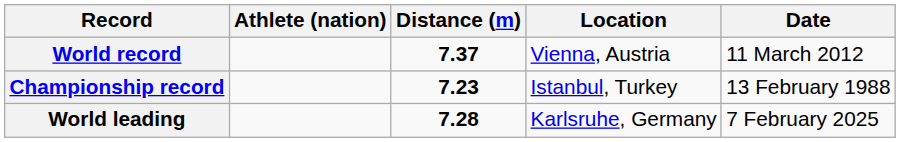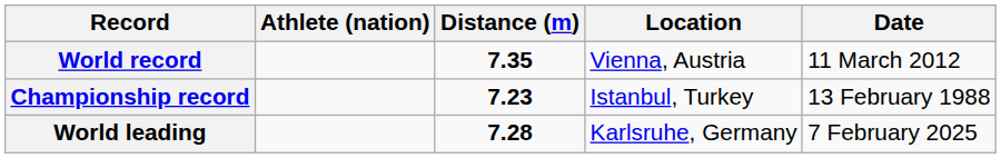 <table class="wikitable">
 <tr>
 <th scope="col">Record</th>
 <th scope="col">Athlete (nation)</th>
 <th scope="col">Distance (<a href='#'>m</a>)</th>
 <th scope="col">Location</th>
 <th scope="col">Date</th>
 </tr>
 <tr>
 <th scope="row"><a href='#'>World record</a></th>
 <td></td>
-<td align="center"><strong>7.37</strong></td>
+<td align="center"><strong>7.35</strong></td>
 <td><a href='#'>Vienna</a>, Austria</td>
 <td>11 March 2012</td>
 </tr>
 <tr>
 <th scope="row"><a href='#'>Championship record</a></th>
 <td></td>
 <td align="center"><strong>7.23</strong></td>
 <td><a href='#'>Istanbul</a>, Turkey</td>
 <td>13 February 1988</td>
 </tr>
 <tr>
 <th scope="row">World leading</th>
 <td></td>
 <td align="center"><strong>7.28</strong></td>
 <td><a href='#'>Karlsruhe</a>, Germany</td>
 <td>7 February 2025</td>
 </tr>
 </table>
